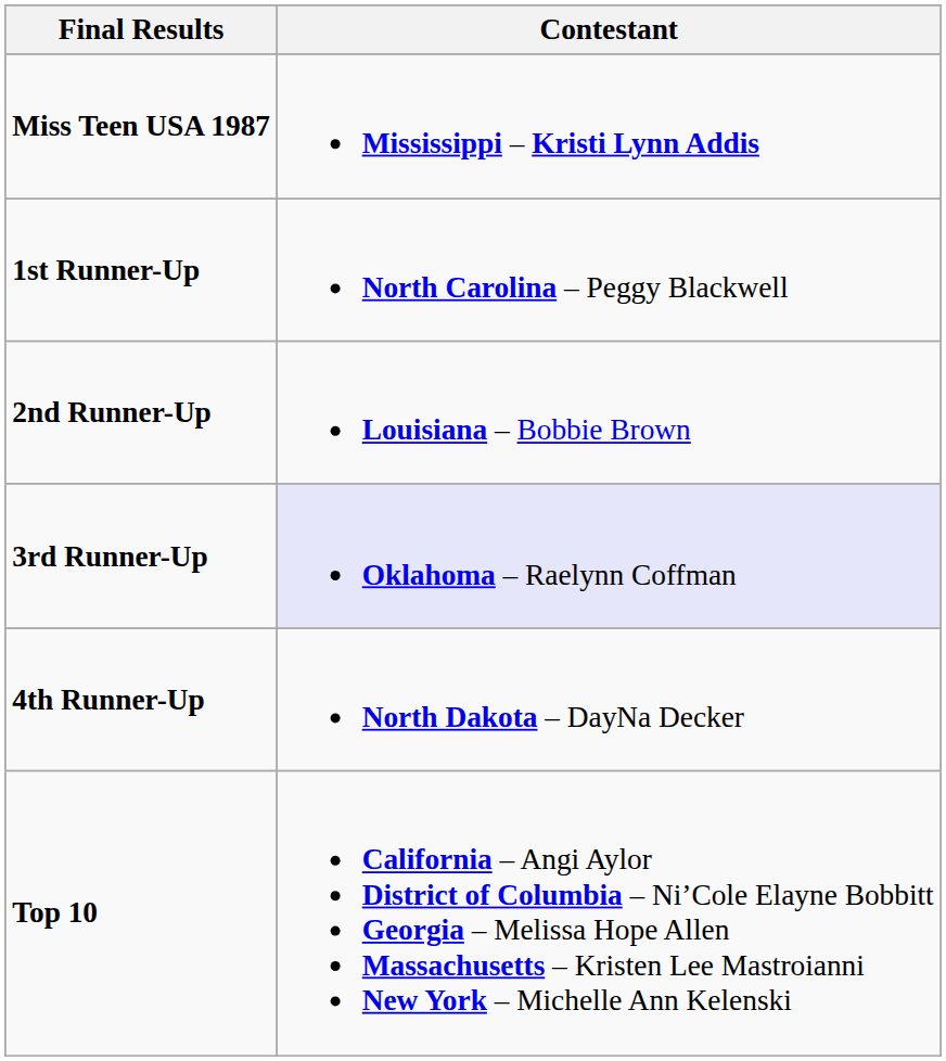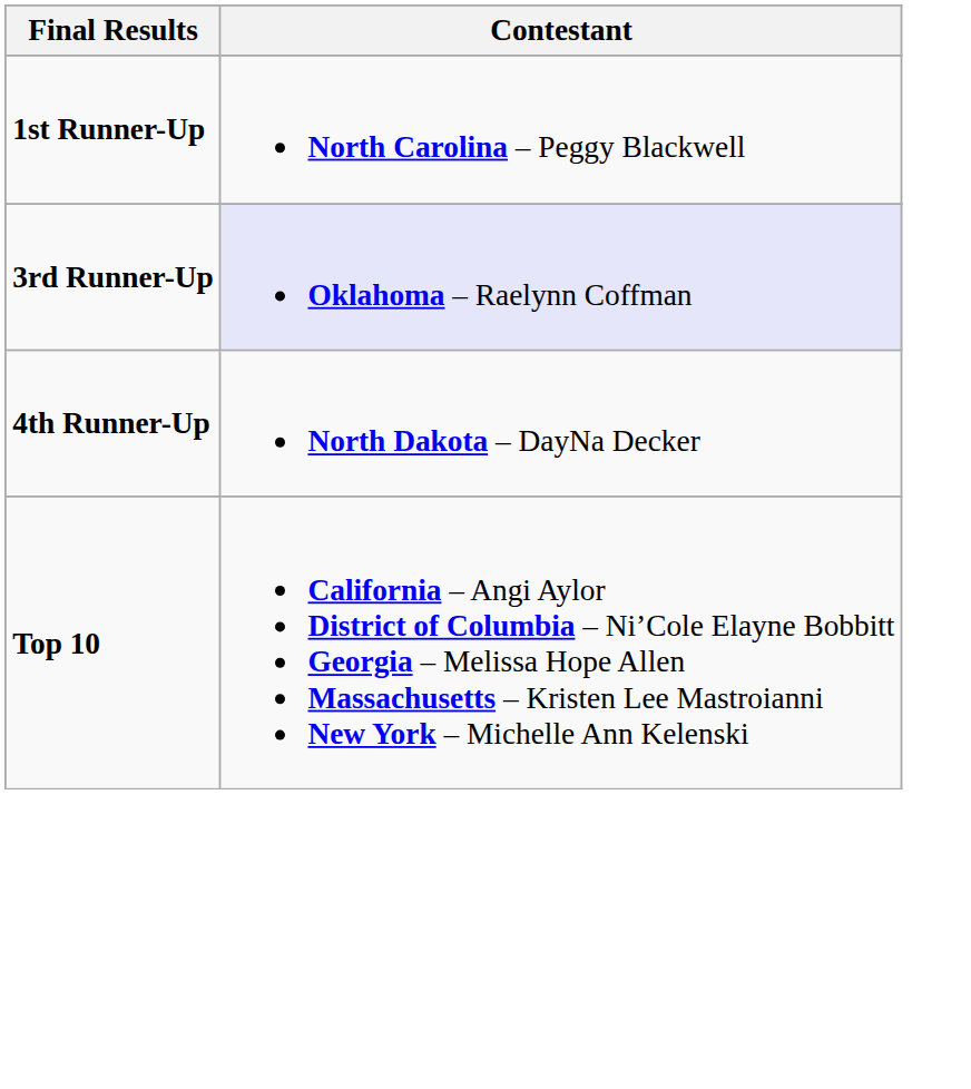 <table class="wikitable sortable" style="font-size:95%;">
 <tr>
 <th>Final Results</th>
 <th>Contestant</th>
 </tr>
 <tr>
-<td><strong>Miss Teen USA 1987</strong></td>
-<td><br><ul><li><strong><a href='#'>Mississippi</a></strong> – <strong><a href='#'>Kristi Lynn Addis</a></strong></li></ul></td>
-</tr>
-<tr>
 <td><strong>1st Runner-Up</strong></td>
 <td><br><ul><li><strong><a href='#'>North Carolina</a></strong> – Peggy Blackwell</li></ul></td>
-</tr>
-<tr>
-<td><strong>2nd Runner-Up</strong></td>
-<td><br><ul><li><strong><a href='#'>Louisiana</a></strong> – <a href='#'>Bobbie Brown</a></li></ul></td>
 </tr>
 <tr>
 <td><strong>3rd Runner-Up</strong></td>
 <td style="background: lavender;"><br><ul><li><strong><a href='#'>Oklahoma</a></strong> –  Raelynn Coffman</li></ul></td>
 </tr>
 <tr>
 <td><strong>4th Runner-Up</strong></td>
 <td><br><ul><li><strong><a href='#'>North Dakota</a></strong> – DayNa Decker</li></ul></td>
 </tr>
 <tr>
 <td><strong>Top 10</strong></td>
 <td><br><ul><li><strong><a href='#'>California</a></strong> – Angi Aylor</li><li><strong><a href='#'>District of Columbia</a></strong> – Ni’Cole Elayne Bobbitt</li><li><strong><a href='#'>Georgia</a></strong> –  Melissa Hope Allen</li><li><strong><a href='#'>Massachusetts</a></strong> –  Kristen Lee Mastroianni</li><li><strong><a href='#'>New York</a></strong> –  Michelle Ann Kelenski</li></ul></td>
 </tr>
 </table>
